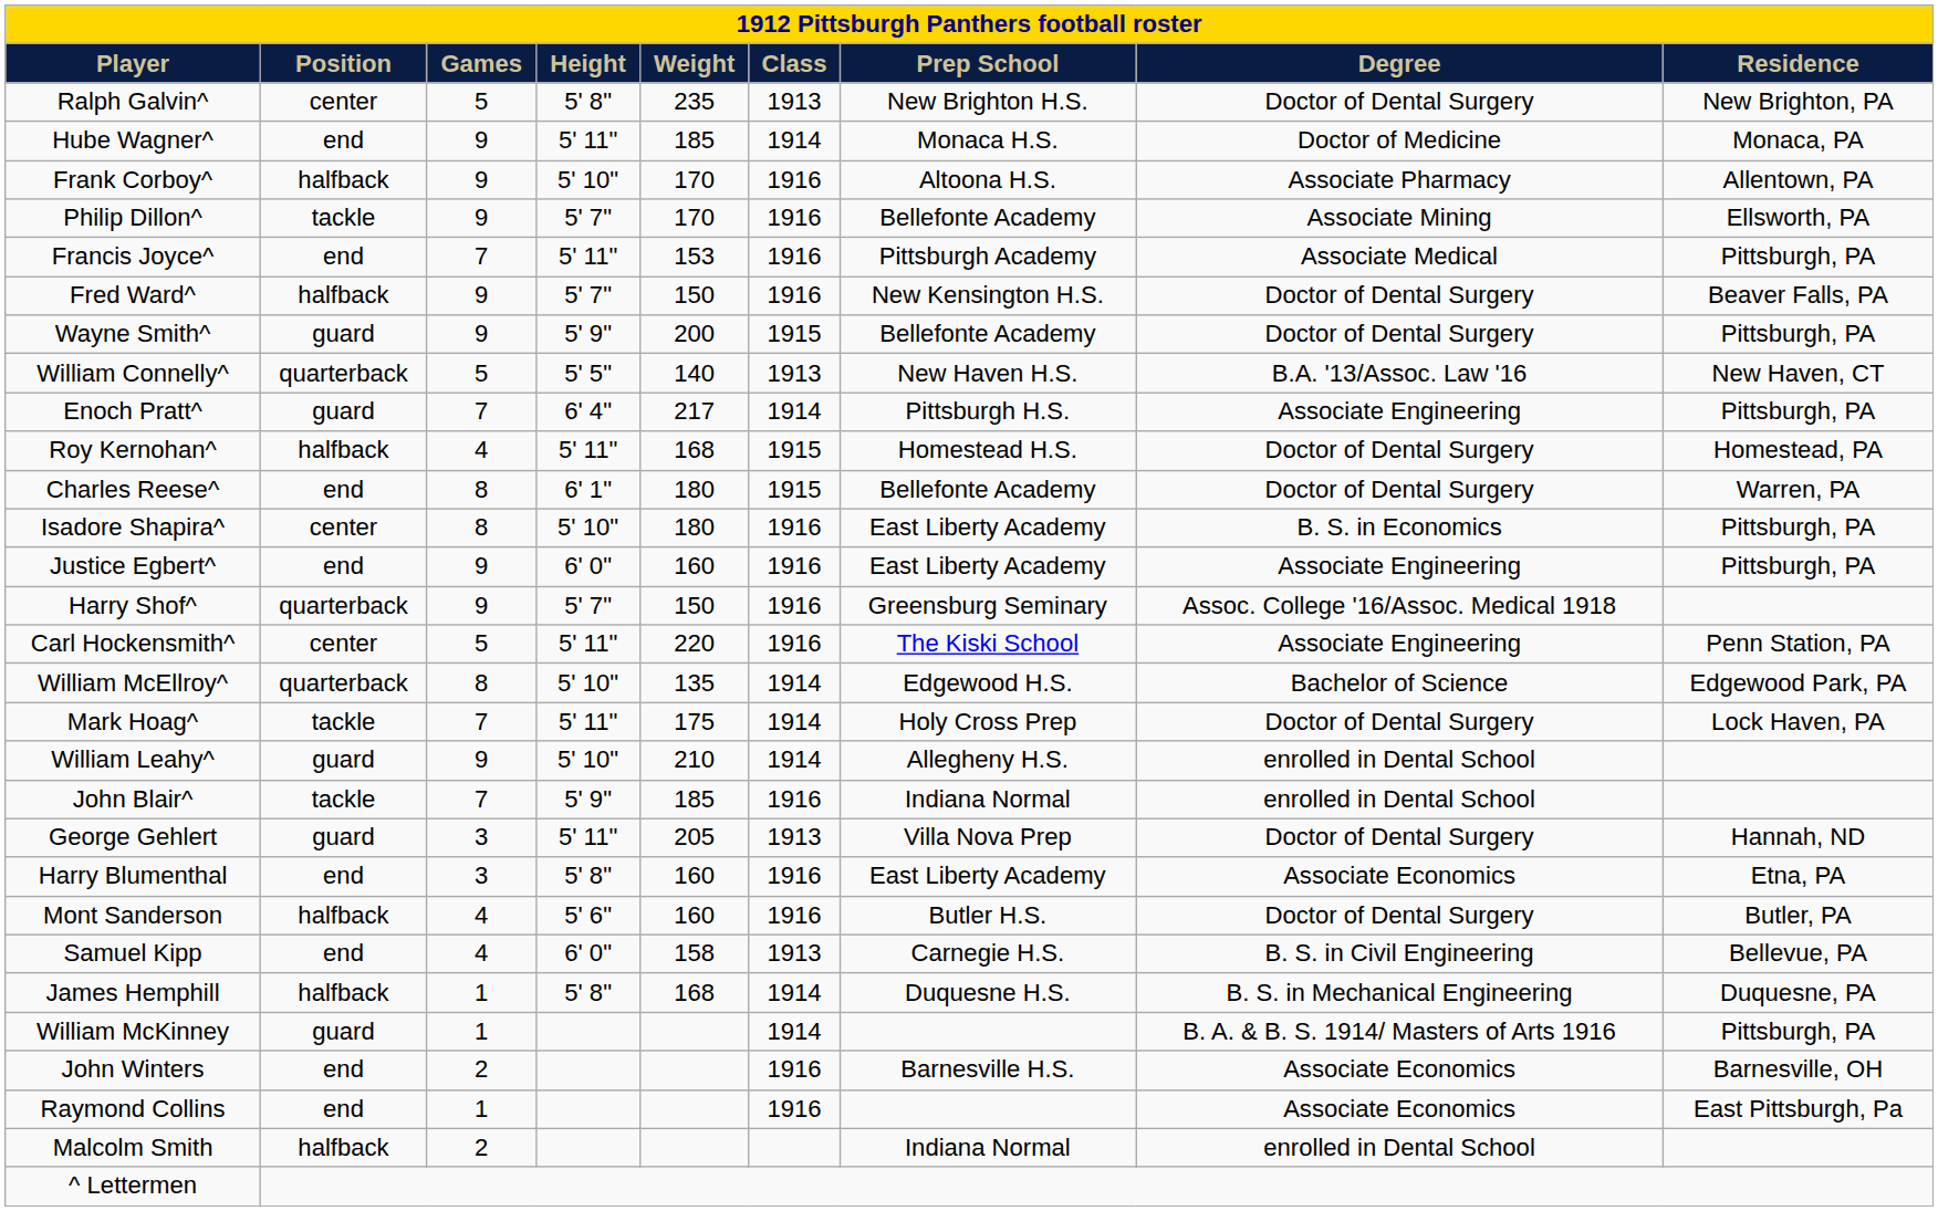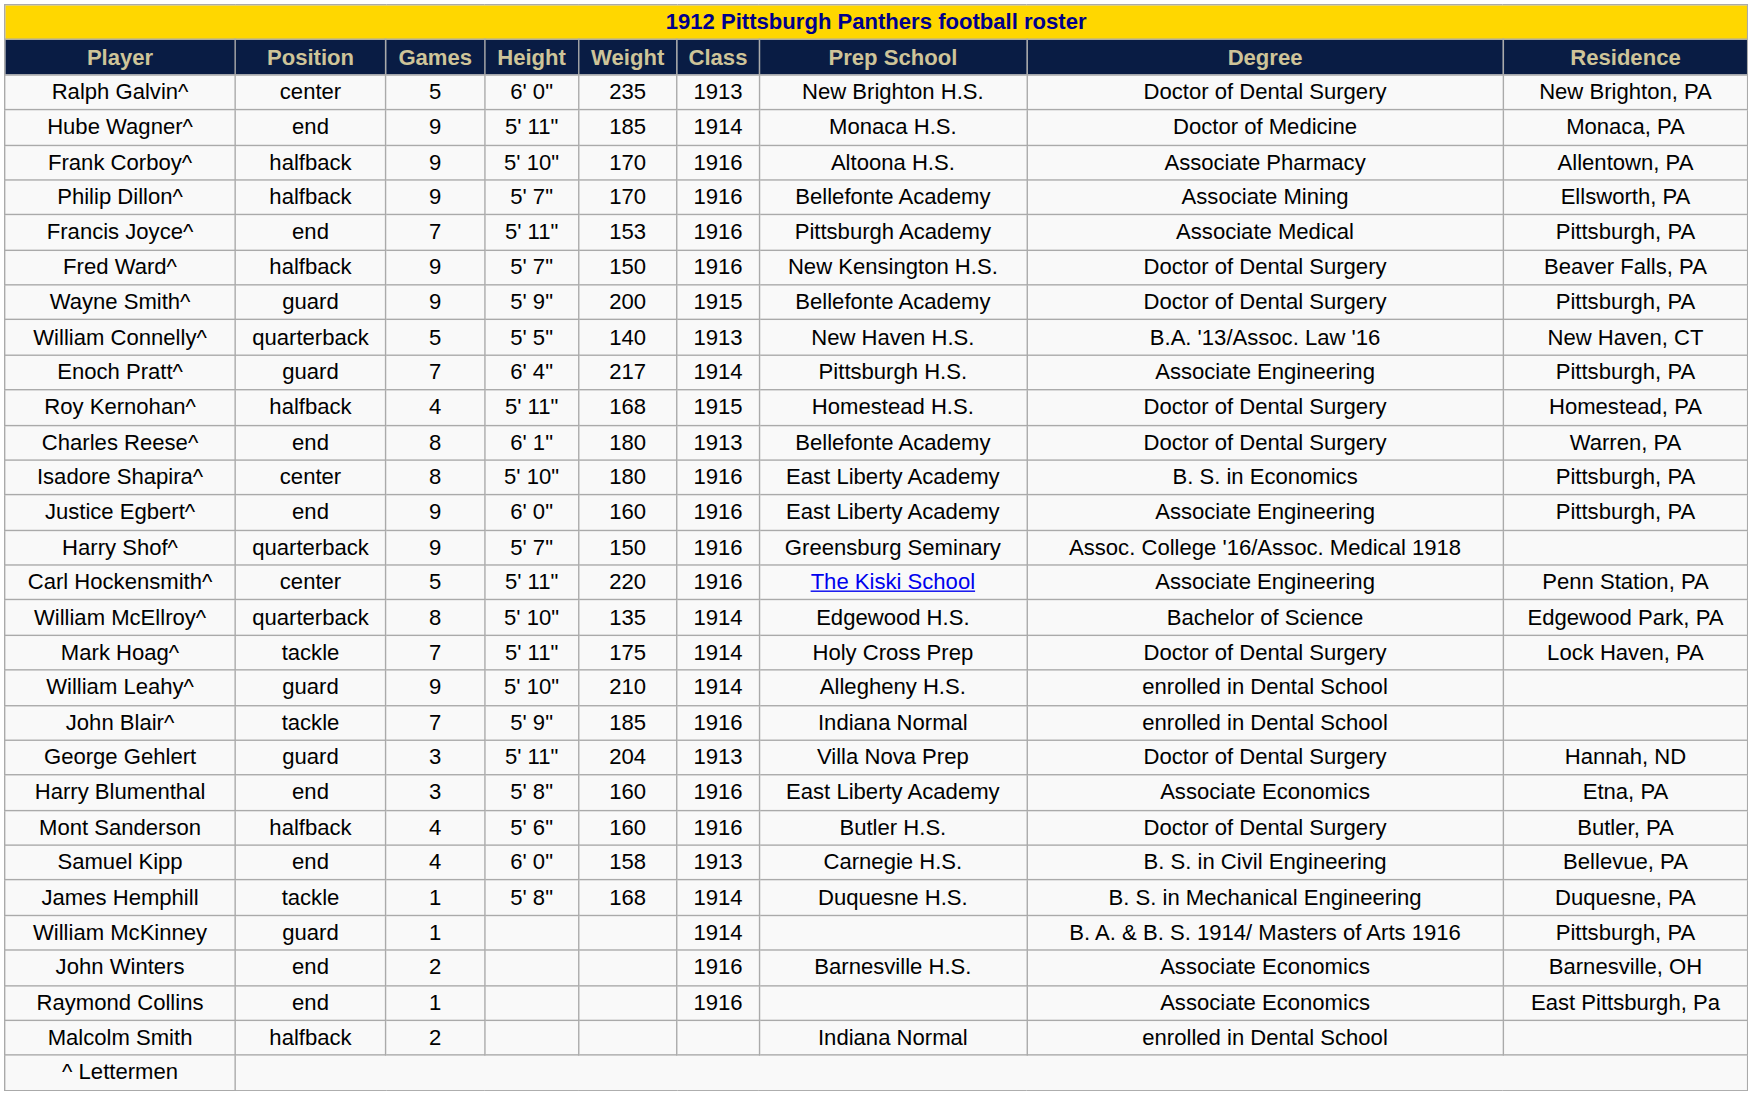 <table class="wikitable collapsible collapsed" style="margin: left; text-align:right; width:100%;">
 <tr>
 <th colspan="10" ; style="background:gold; color:darkblue; text-align: center;"><strong>1912 Pittsburgh Panthers football roster</strong></th>
 </tr>
 <tr align="center" style="background:#091C44; color:#CEC499;">
 <td><strong>Player</strong></td>
 <td><strong>Position</strong></td>
 <td><strong>Games</strong></td>
 <td><strong>Height</strong></td>
 <td><strong>Weight</strong></td>
 <td><strong>Class</strong></td>
 <td><strong>Prep School</strong></td>
 <td><strong>Degree</strong></td>
 <td><strong>Residence</strong></td>
 </tr>
 <tr align="center" bgcolor="">
 <td>Ralph Galvin^</td>
 <td>center</td>
 <td>5</td>
-<td>5' 8"</td>
+<td>6' 0"</td>
 <td>235</td>
 <td>1913</td>
 <td>New Brighton H.S.</td>
 <td>Doctor of Dental Surgery</td>
 <td>New Brighton, PA</td>
 </tr>
 <tr align="center" bgcolor="">
 <td>Hube Wagner^</td>
 <td>end</td>
 <td>9</td>
 <td>5' 11"</td>
 <td>185</td>
 <td>1914</td>
 <td>Monaca H.S.</td>
 <td>Doctor of Medicine</td>
 <td>Monaca, PA</td>
 </tr>
 <tr align="center" bgcolor="">
 <td>Frank Corboy^</td>
 <td>halfback</td>
 <td>9</td>
 <td>5' 10"</td>
 <td>170</td>
 <td>1916</td>
 <td>Altoona H.S.</td>
 <td>Associate Pharmacy</td>
 <td>Allentown, PA</td>
 </tr>
 <tr align="center" bgcolor="">
 <td>Philip Dillon^</td>
-<td>tackle</td>
+<td>halfback</td>
 <td>9</td>
 <td>5' 7"</td>
 <td>170</td>
 <td>1916</td>
 <td>Bellefonte Academy</td>
 <td>Associate Mining</td>
 <td>Ellsworth, PA</td>
 </tr>
 <tr align="center" bgcolor="">
 <td>Francis Joyce^</td>
 <td>end</td>
 <td>7</td>
 <td>5' 11"</td>
 <td>153</td>
 <td>1916</td>
 <td>Pittsburgh Academy</td>
 <td>Associate Medical</td>
 <td>Pittsburgh, PA</td>
 </tr>
 <tr align="center" bgcolor="">
 <td>Fred Ward^</td>
 <td>halfback</td>
 <td>9</td>
 <td>5' 7"</td>
 <td>150</td>
 <td>1916</td>
 <td>New Kensington H.S.</td>
 <td>Doctor of Dental Surgery</td>
 <td>Beaver Falls, PA</td>
 </tr>
 <tr align="center" bgcolor="">
 <td>Wayne Smith^</td>
 <td>guard</td>
 <td>9</td>
 <td>5' 9"</td>
 <td>200</td>
 <td>1915</td>
 <td>Bellefonte Academy</td>
 <td>Doctor of Dental Surgery</td>
 <td>Pittsburgh, PA</td>
 </tr>
 <tr align="center" bgcolor="">
 <td>William Connelly^</td>
 <td>quarterback</td>
 <td>5</td>
 <td>5' 5"</td>
 <td>140</td>
 <td>1913</td>
 <td>New Haven H.S.</td>
 <td>B.A. '13/Assoc. Law '16</td>
 <td>New Haven, CT</td>
 </tr>
 <tr align="center" bgcolor="">
 <td>Enoch Pratt^</td>
 <td>guard</td>
 <td>7</td>
 <td>6' 4"</td>
 <td>217</td>
 <td>1914</td>
 <td>Pittsburgh H.S.</td>
 <td>Associate Engineering</td>
 <td>Pittsburgh, PA</td>
 </tr>
 <tr align="center" bgcolor="">
 <td>Roy Kernohan^</td>
 <td>halfback</td>
 <td>4</td>
 <td>5' 11"</td>
 <td>168</td>
 <td>1915</td>
 <td>Homestead H.S.</td>
 <td>Doctor of Dental Surgery</td>
 <td>Homestead, PA</td>
 </tr>
 <tr align="center" bgcolor="">
 <td>Charles Reese^</td>
 <td>end</td>
 <td>8</td>
 <td>6' 1"</td>
 <td>180</td>
-<td>1915</td>
+<td>1913</td>
 <td>Bellefonte Academy</td>
 <td>Doctor of Dental Surgery</td>
 <td>Warren, PA</td>
 </tr>
 <tr align="center" bgcolor="">
 <td>Isadore Shapira^</td>
 <td>center</td>
 <td>8</td>
 <td>5' 10"</td>
 <td>180</td>
 <td>1916</td>
 <td>East Liberty Academy</td>
 <td>B. S. in Economics</td>
 <td>Pittsburgh, PA</td>
 </tr>
 <tr align="center" bgcolor="">
 <td>Justice Egbert^</td>
 <td>end</td>
 <td>9</td>
 <td>6' 0"</td>
 <td>160</td>
 <td>1916</td>
 <td>East Liberty Academy</td>
 <td>Associate Engineering</td>
 <td>Pittsburgh, PA</td>
 </tr>
 <tr align="center" bgcolor="">
 <td>Harry Shof^</td>
 <td>quarterback</td>
 <td>9</td>
 <td>5' 7"</td>
 <td>150</td>
 <td>1916</td>
 <td>Greensburg Seminary</td>
 <td>Assoc. College '16/Assoc. Medical 1918</td>
 <td></td>
 </tr>
 <tr align="center" bgcolor="">
 <td>Carl Hockensmith^</td>
 <td>center</td>
 <td>5</td>
 <td>5' 11"</td>
 <td>220</td>
 <td>1916</td>
 <td><a href='#'>The Kiski School</a></td>
 <td>Associate Engineering</td>
 <td>Penn Station, PA</td>
 </tr>
 <tr align="center" bgcolor="">
 <td>William McEllroy^</td>
 <td>quarterback</td>
 <td>8</td>
 <td>5' 10"</td>
 <td>135</td>
 <td>1914</td>
 <td>Edgewood H.S.</td>
 <td>Bachelor of Science</td>
 <td>Edgewood Park, PA</td>
 </tr>
 <tr align="center" bgcolor="">
 <td>Mark Hoag^</td>
 <td>tackle</td>
 <td>7</td>
 <td>5' 11"</td>
 <td>175</td>
 <td>1914</td>
 <td>Holy Cross Prep</td>
 <td>Doctor of Dental Surgery</td>
 <td>Lock Haven, PA</td>
 </tr>
 <tr align="center" bgcolor="">
 <td>William Leahy^</td>
 <td>guard</td>
 <td>9</td>
 <td>5' 10"</td>
 <td>210</td>
 <td>1914</td>
 <td>Allegheny H.S.</td>
 <td>enrolled in Dental School</td>
 <td></td>
 </tr>
 <tr align="center" bgcolor="">
 <td>John Blair^</td>
 <td>tackle</td>
 <td>7</td>
 <td>5' 9"</td>
 <td>185</td>
 <td>1916</td>
 <td>Indiana Normal</td>
 <td>enrolled in Dental School</td>
 <td></td>
 </tr>
 <tr align="center" bgcolor="">
 <td>George Gehlert</td>
 <td>guard</td>
 <td>3</td>
 <td>5' 11"</td>
-<td>205</td>
+<td>204</td>
 <td>1913</td>
 <td>Villa Nova Prep</td>
 <td>Doctor of Dental Surgery</td>
 <td>Hannah, ND</td>
 </tr>
 <tr align="center" bgcolor="">
 <td>Harry Blumenthal</td>
 <td>end</td>
 <td>3</td>
 <td>5' 8"</td>
 <td>160</td>
 <td>1916</td>
 <td>East Liberty Academy</td>
 <td>Associate Economics</td>
 <td>Etna, PA</td>
 </tr>
 <tr align="center" bgcolor="">
 <td>Mont Sanderson</td>
 <td>halfback</td>
 <td>4</td>
 <td>5' 6"</td>
 <td>160</td>
 <td>1916</td>
 <td>Butler H.S.</td>
 <td>Doctor of Dental Surgery</td>
 <td>Butler, PA</td>
 </tr>
 <tr align="center" bgcolor="">
 <td>Samuel Kipp</td>
 <td>end</td>
 <td>4</td>
 <td>6' 0"</td>
 <td>158</td>
 <td>1913</td>
 <td>Carnegie H.S.</td>
 <td>B. S. in Civil Engineering</td>
 <td>Bellevue, PA</td>
 </tr>
 <tr align="center" bgcolor="">
 <td>James Hemphill</td>
-<td>halfback</td>
+<td>tackle</td>
 <td>1</td>
 <td>5' 8"</td>
 <td>168</td>
 <td>1914</td>
 <td>Duquesne H.S.</td>
 <td>B. S. in Mechanical Engineering</td>
 <td>Duquesne, PA</td>
 </tr>
 <tr align="center" bgcolor="">
 <td>William McKinney</td>
 <td>guard</td>
 <td>1</td>
 <td></td>
 <td></td>
 <td>1914</td>
 <td></td>
 <td>B. A. & B. S. 1914/ Masters of Arts 1916</td>
 <td>Pittsburgh, PA</td>
 </tr>
 <tr align="center" bgcolor="">
 <td>John Winters</td>
 <td>end</td>
 <td>2</td>
 <td></td>
 <td></td>
 <td>1916</td>
 <td>Barnesville H.S.</td>
 <td>Associate Economics</td>
 <td>Barnesville, OH</td>
 </tr>
 <tr align="center" bgcolor="">
 <td>Raymond Collins</td>
 <td>end</td>
 <td>1</td>
 <td></td>
 <td></td>
 <td>1916</td>
 <td></td>
 <td>Associate Economics</td>
 <td>East Pittsburgh, Pa</td>
 </tr>
 <tr align="center" bgcolor="">
 <td>Malcolm Smith</td>
 <td>halfback</td>
 <td>2</td>
 <td></td>
 <td></td>
 <td></td>
 <td>Indiana Normal</td>
 <td>enrolled in Dental School</td>
 <td></td>
 </tr>
 <tr align="center" bgcolor="">
 <td>^ Lettermen</td>
 </tr>
 <tr align="center" bgcolor="">
 </tr>
 </table>
